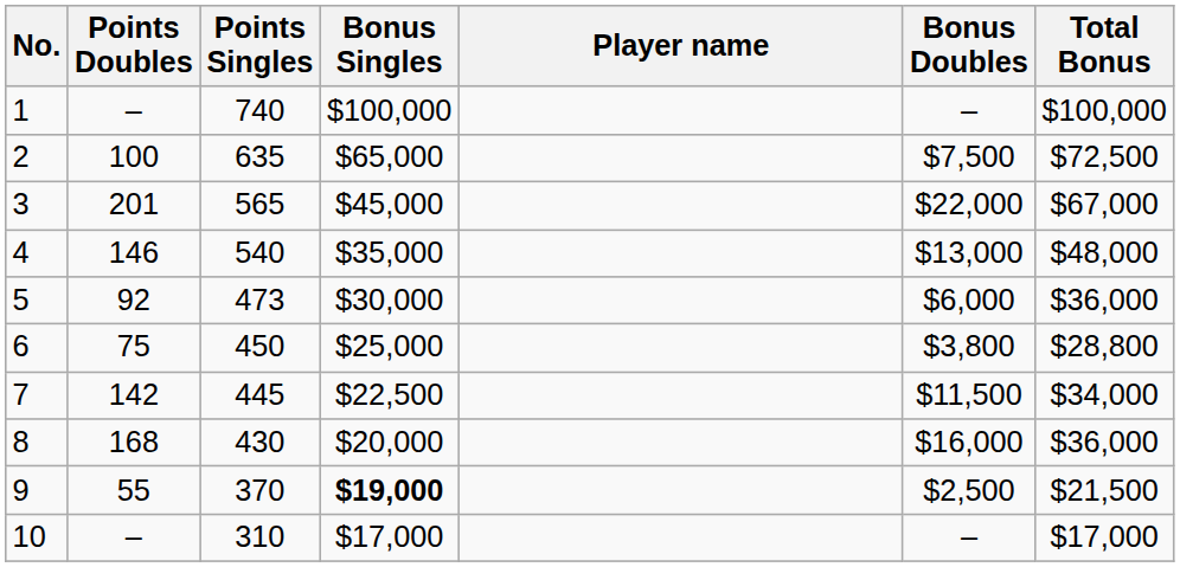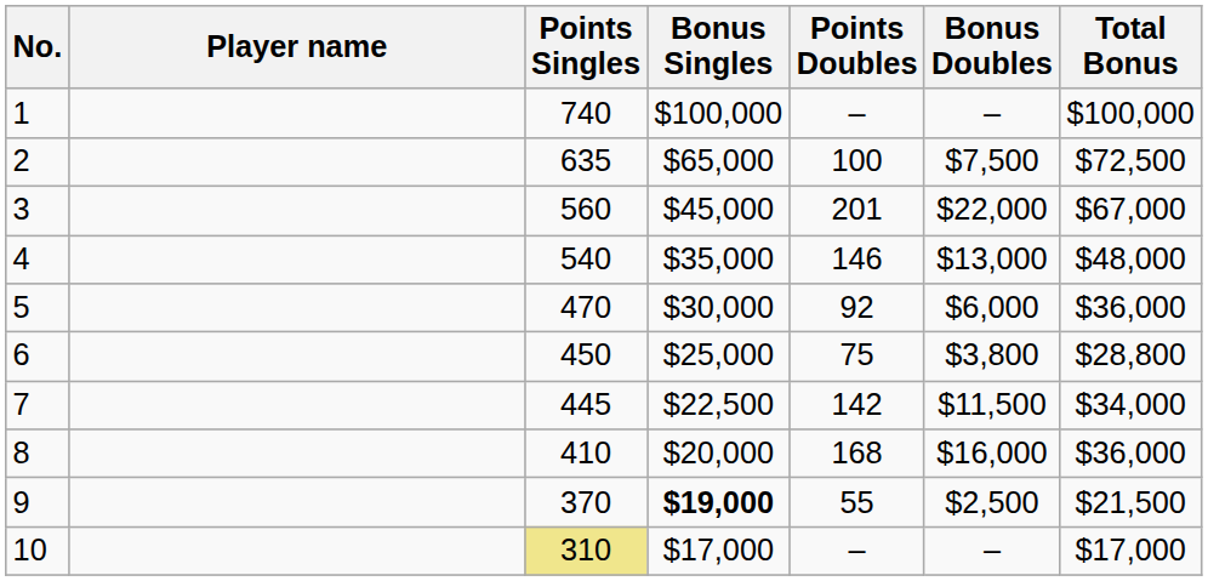 <table class="sortable wikitable">
 <tr>
 <th class=unsortable>No.</th>
-<th style="width:55px;">Points<br>Doubles</th>
+<th style="width:230px;">Player name</th>
 <th style="width:55px;">Points<br>Singles</th>
 <th style="width:55px;">Bonus<br>Singles</th>
-<th style="width:230px;">Player name</th>
+<th style="width:55px;">Points<br>Doubles</th>
 <th style="width:55px;">Bonus<br>Doubles</th>
 <th style="width:55px;">Total<br>Bonus</th>
 </tr>
 <tr>
 <td>1</td>
-<td align="center">–</td>
+<td></td>
 <td align="center">740</td>
 <td align="center">$100,000</td>
-<td></td>
+<td align="center">–</td>
 <td align="center">–</td>
 <td align="center">$100,000</td>
 </tr>
 <tr>
 <td>2</td>
-<td align="center">100</td>
+<td></td>
 <td align="center">635</td>
 <td align="center">$65,000</td>
-<td></td>
+<td align="center">100</td>
 <td align="center">$7,500</td>
 <td align="center">$72,500</td>
 </tr>
 <tr>
 <td>3</td>
+<td></td>
+<td align="center">560</td>
+<td align="center">$45,000</td>
 <td align="center">201</td>
-<td align="center">565</td>
-<td align="center">$45,000</td>
-<td></td>
 <td align="center">$22,000</td>
 <td align="center">$67,000</td>
 </tr>
 <tr>
 <td>4</td>
-<td align="center">146</td>
+<td></td>
 <td align="center">540</td>
 <td align="center">$35,000</td>
-<td></td>
+<td align="center">146</td>
 <td align="center">$13,000</td>
 <td align="center">$48,000</td>
 </tr>
 <tr>
 <td>5</td>
+<td></td>
+<td align="center">470</td>
+<td align="center">$30,000</td>
 <td align="center">92</td>
-<td align="center">473</td>
-<td align="center">$30,000</td>
-<td></td>
 <td align="center">$6,000</td>
 <td align="center">$36,000</td>
 </tr>
 <tr>
 <td>6</td>
-<td align="center">75</td>
+<td></td>
 <td align="center">450</td>
 <td align="center">$25,000</td>
-<td></td>
+<td align="center">75</td>
 <td align="center">$3,800</td>
 <td align="center">$28,800</td>
 </tr>
 <tr>
 <td>7</td>
-<td align="center">142</td>
+<td></td>
 <td align="center">445</td>
 <td align="center">$22,500</td>
-<td></td>
+<td align="center">142</td>
 <td align="center">$11,500</td>
 <td align="center">$34,000</td>
 </tr>
 <tr>
 <td>8</td>
+<td></td>
+<td align="center">410</td>
+<td align="center">$20,000</td>
 <td align="center">168</td>
-<td align="center">430</td>
-<td align="center">$20,000</td>
-<td></td>
 <td align="center">$16,000</td>
 <td align="center">$36,000</td>
 </tr>
 <tr>
 <td>9</td>
-<td align="center">55</td>
+<td></td>
 <td align="center">370</td>
 <td align="center"><strong>$19,000</strong></td>
-<td></td>
+<td align="center">55</td>
 <td align="center">$2,500</td>
 <td align="center">$21,500</td>
 </tr>
 <tr>
 <td>10</td>
+<td></td>
+<td align="center" style="background: khaki;">310</td>
+<td align="center">$17,000</td>
 <td align="center">–</td>
-<td align="center">310</td>
-<td align="center">$17,000</td>
-<td></td>
 <td align="center">–</td>
 <td align="center">$17,000</td>
 </tr>
 </table>
